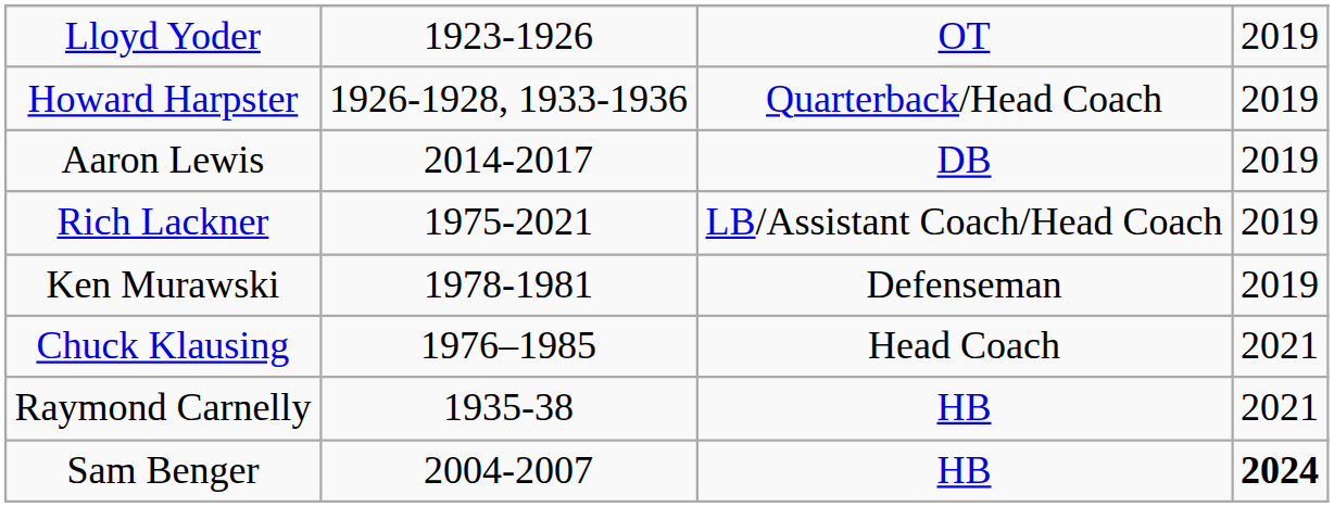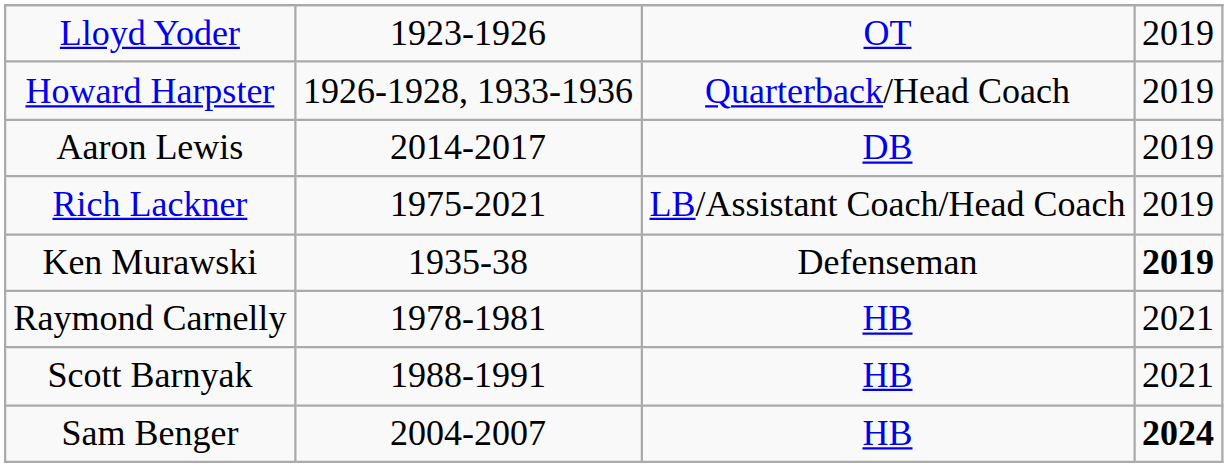 <table class="wikitable" style="text-align:center">
 <tr>
 </tr>
 <tr>
 <td><a href='#'>Lloyd Yoder</a></td>
 <td>1923-1926</td>
 <td><a href='#'>OT</a></td>
 <td>2019</td>
 </tr>
 <tr>
 <td><a href='#'>Howard Harpster</a></td>
 <td>1926-1928, 1933-1936</td>
 <td><a href='#'>Quarterback</a>/Head Coach</td>
 <td>2019</td>
 </tr>
 <tr>
 <td>Aaron Lewis</td>
 <td>2014-2017</td>
 <td><a href='#'>DB</a></td>
 <td>2019</td>
 </tr>
 <tr>
 <td><a href='#'>Rich Lackner</a></td>
 <td>1975-2021</td>
 <td><a href='#'>LB</a>/Assistant Coach/Head Coach</td>
 <td>2019</td>
 </tr>
 <tr>
 <td>Ken Murawski</td>
-<td>1978-1981</td>
+<td>1935-38</td>
 <td>Defenseman</td>
-<td>2019</td>
+<td><strong>2019</strong></td>
 </tr>
 <tr>
-<td><a href='#'>Chuck Klausing</a></td>
-<td>1976–1985</td>
-<td>Head Coach</td>
+<td>Raymond Carnelly</td>
+<td>1978-1981</td>
+<td><a href='#'>HB</a></td>
 <td>2021</td>
 </tr>
 <tr>
-<td>Raymond Carnelly</td>
-<td>1935-38</td>
+<td>Scott Barnyak</td>
+<td>1988-1991</td>
 <td><a href='#'>HB</a></td>
 <td>2021</td>
 </tr>
 <tr>
 <td>Sam Benger</td>
 <td>2004-2007</td>
 <td><a href='#'>HB</a></td>
 <td><strong>2024</strong></td>
 </tr>
 </table>
